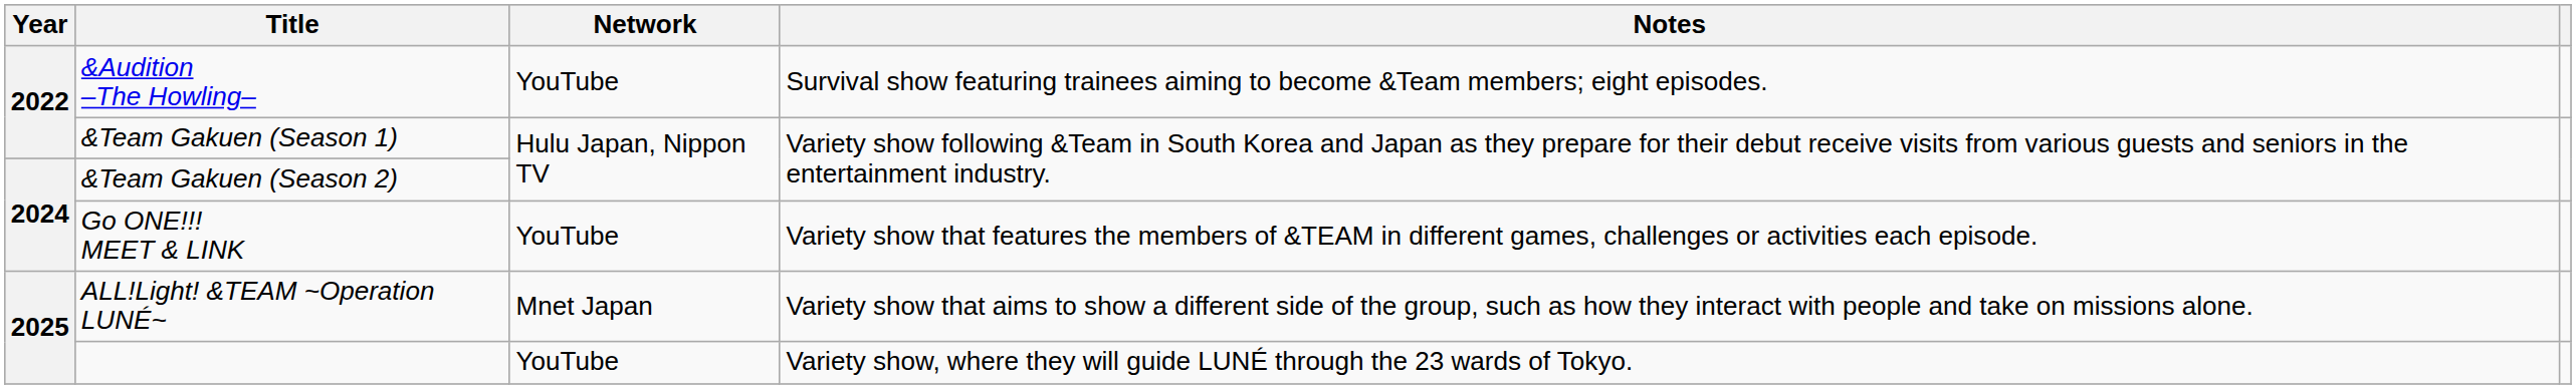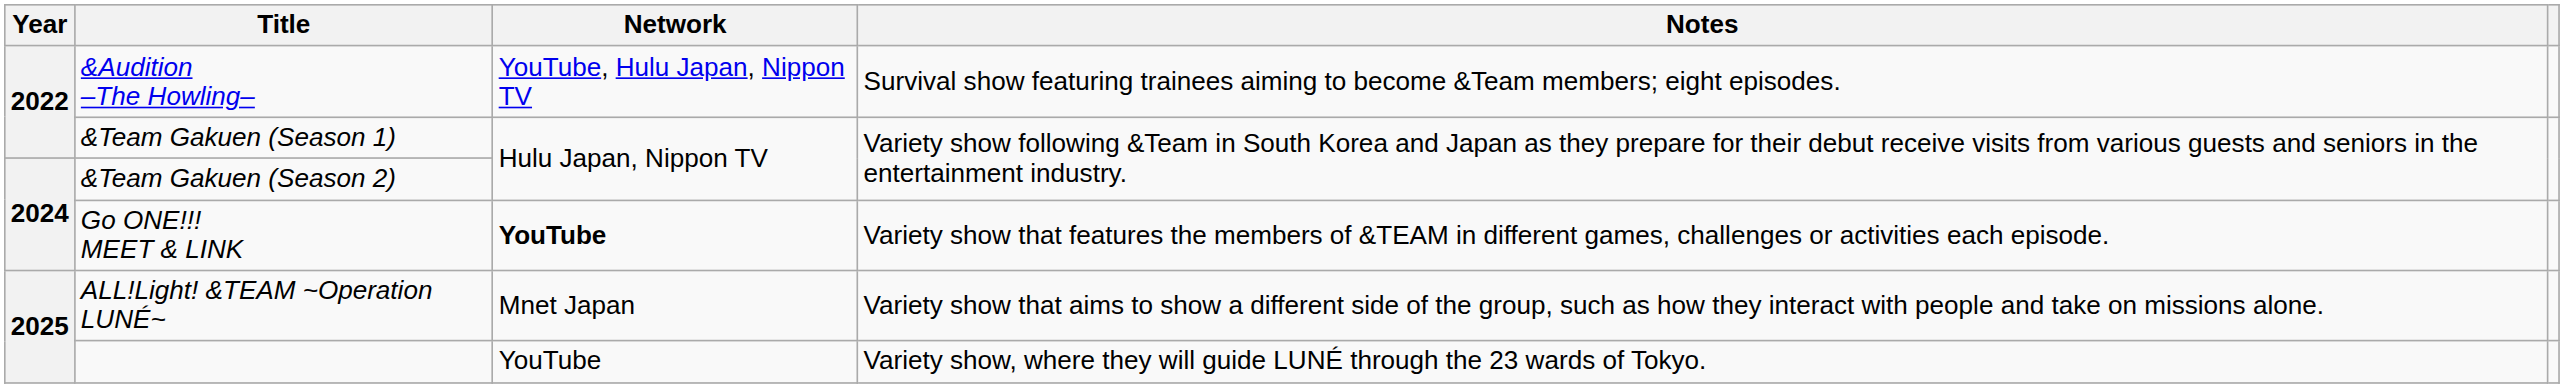 <table class="wikitable plainrowheaders">
 <tr>
 <th>Year</th>
 <th>Title</th>
 <th>Network</th>
 <th>Notes</th>
 <th></th>
 </tr>
 <tr>
 <th rowspan="2" scope="row">2022</th>
 <td><a href='#'><em>&Audition</em></a><br><a href='#'><em>–The Howling–</em></a></td>
-<td>YouTube</td>
+<td><a href='#'>YouTube</a>, <a href='#'>Hulu Japan</a>, <a href='#'>Nippon TV</a></td>
 <td>Survival show featuring trainees aiming to become &Team members; eight episodes.</td>
 <td></td>
 </tr>
 <tr>
 <td><em>&Team Gakuen (Season 1)</em></td>
 <td rowspan="2">Hulu Japan, Nippon TV</td>
 <td rowspan="2">Variety show following &Team in South Korea and Japan as they prepare for their debut receive visits from various guests and seniors in the entertainment industry.</td>
 <td rowspan="2"></td>
 </tr>
 <tr>
 <th rowspan="2" scope="row">2024</th>
 <td><em>&Team Gakuen (Season 2)</em></td>
 </tr>
 <tr>
 <td><em>Go ONE!!!</em><br><em>MEET & LINK</em></td>
-<td>YouTube</td>
+<td><strong>YouTube</strong></td>
 <td>Variety show that  features the members of &TEAM in different games, challenges or activities each episode.</td>
 <td rowspan="1"></td>
 </tr>
 <tr>
 <th rowspan="3" scope="row">2025</th>
 <td><em>ALL!Light! &TEAM ~Operation LUNÉ~</em></td>
 <td>Mnet Japan</td>
 <td>Variety show that aims to show a different side of the group, such as how they interact with people and take on missions alone.</td>
 <td rowspan="1"></td>
 </tr>
 <tr>
 <td></td>
 <td>YouTube</td>
 <td>Variety show, where they will guide LUNÉ through the 23 wards of Tokyo.</td>
 <td rowspan="1"></td>
 </tr>
 </table>
